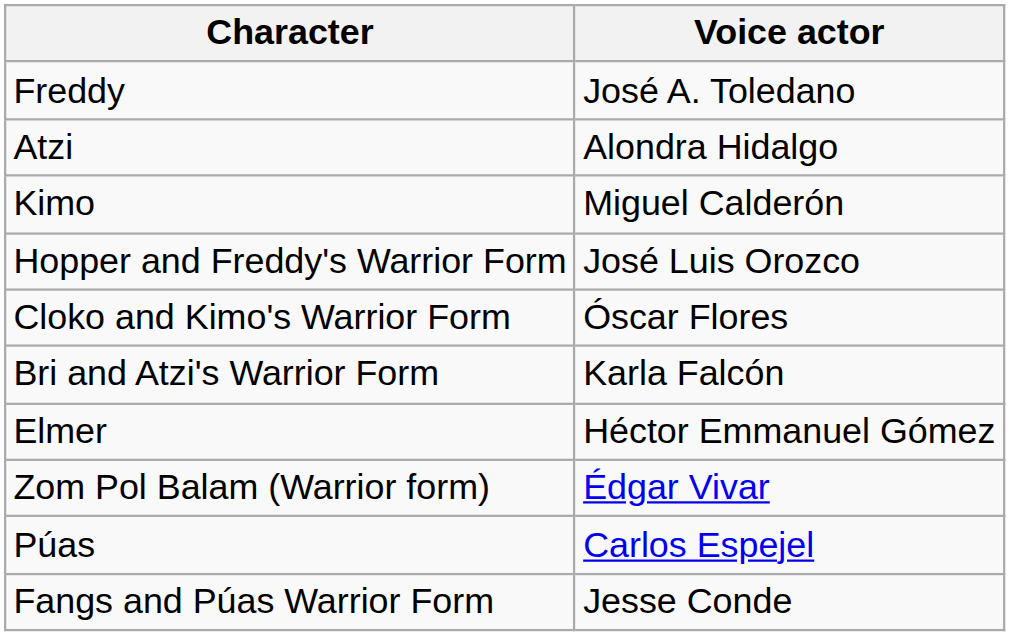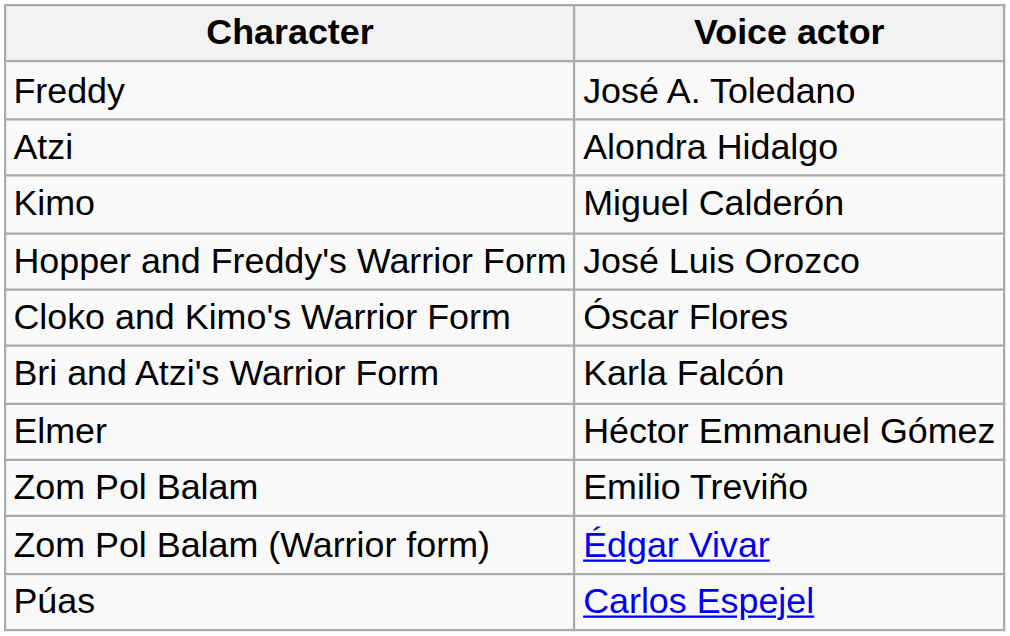 <table class="wikitable">
 <tr>
 <th>Character</th>
 <th>Voice actor</th>
 </tr>
 <tr>
 <td>Freddy</td>
 <td>José A. Toledano</td>
 </tr>
 <tr>
 <td>Atzi</td>
 <td>Alondra Hidalgo</td>
 </tr>
 <tr>
 <td>Kimo</td>
 <td>Miguel Calderón</td>
 </tr>
 <tr>
 <td>Hopper and Freddy's Warrior Form</td>
 <td>José Luis Orozco</td>
 </tr>
 <tr>
 <td>Cloko and Kimo's Warrior Form</td>
 <td>Óscar Flores</td>
 </tr>
 <tr>
 <td>Bri and Atzi's Warrior Form</td>
 <td>Karla Falcón</td>
 </tr>
 <tr>
 <td>Elmer</td>
 <td>Héctor Emmanuel Gómez</td>
 </tr>
 <tr>
+<td>Zom Pol Balam</td>
+<td>Emilio Treviño</td>
+</tr>
+<tr>
 <td>Zom Pol Balam (Warrior form)</td>
 <td><a href='#'>Édgar Vivar</a></td>
 </tr>
 <tr>
 <td>Púas</td>
 <td><a href='#'>Carlos Espejel</a></td>
 </tr>
-<tr>
-<td>Fangs and Púas Warrior Form</td>
-<td>Jesse Conde</td>
-</tr>
 </table>
